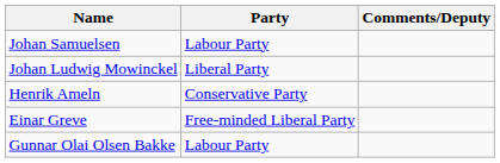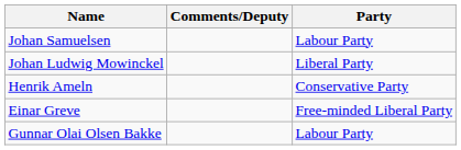 <table class="wikitable">
 <tr>
 <th>Name</th>
+<th>Comments/Deputy</th>
 <th>Party</th>
-<th>Comments/Deputy</th>
 </tr>
 <tr>
 <td><a href='#'>Johan Samuelsen</a></td>
+<td></td>
 <td><a href='#'>Labour Party</a></td>
-<td></td>
 </tr>
 <tr>
 <td><a href='#'>Johan Ludwig Mowinckel</a></td>
+<td></td>
 <td><a href='#'>Liberal Party</a></td>
-<td></td>
 </tr>
 <tr>
 <td><a href='#'>Henrik Ameln</a></td>
+<td></td>
 <td><a href='#'>Conservative Party</a></td>
-<td></td>
 </tr>
 <tr>
 <td><a href='#'>Einar Greve</a></td>
+<td></td>
 <td><a href='#'>Free-minded Liberal Party</a></td>
-<td></td>
 </tr>
 <tr>
 <td><a href='#'>Gunnar Olai Olsen Bakke</a></td>
+<td></td>
 <td><a href='#'>Labour Party</a></td>
-<td></td>
 </tr>
 </table>
